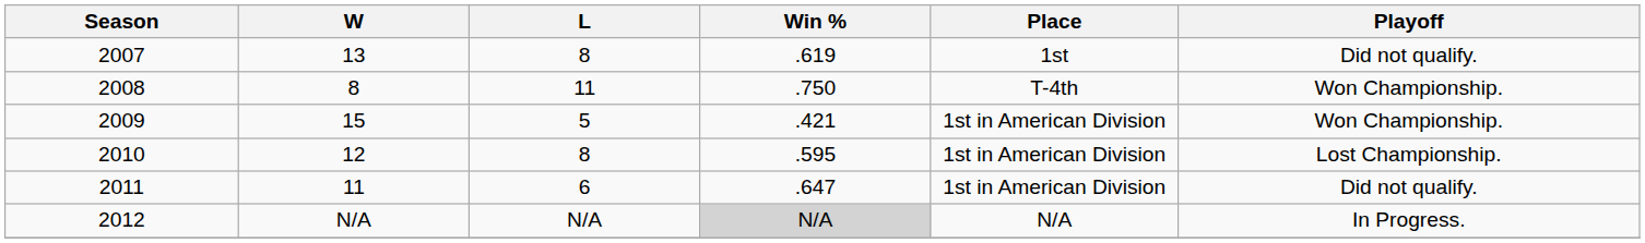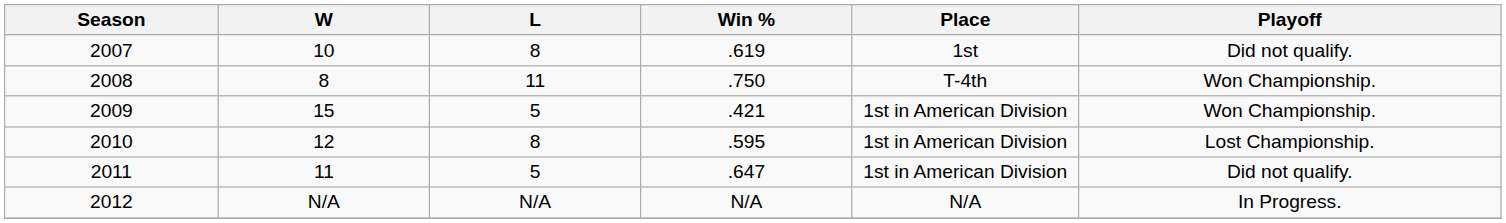 <table class="wikitable">
 <tr>
 <th bgcolor="#DDDDFF" width="5%">Season</th>
 <th bgcolor="#DDDDFF" width="5%">W</th>
 <th bgcolor="#DDDDFF" width="5%">L</th>
 <th bgcolor="#DDDDFF" width="5%">Win %</th>
 <th bgcolor="#DDDDFF" width="5%">Place</th>
 <th bgcolor="#DDDDFF" width="10%">Playoff</th>
 </tr>
 <tr align=center>
 <td>2007</td>
-<td>13</td>
+<td>10</td>
 <td>8</td>
 <td>.619</td>
 <td>1st</td>
 <td>Did not qualify.</td>
 </tr>
 <tr align=center>
 <td>2008</td>
 <td>8</td>
 <td>11</td>
 <td>.750</td>
 <td>T-4th</td>
 <td>Won Championship.</td>
 </tr>
 <tr align=center>
 <td>2009</td>
 <td>15</td>
 <td>5</td>
 <td>.421</td>
 <td>1st in American Division</td>
 <td>Won Championship.</td>
 </tr>
 <tr align=center>
 <td>2010</td>
 <td>12</td>
 <td>8</td>
 <td>.595</td>
 <td>1st in American Division</td>
 <td>Lost Championship.</td>
 </tr>
 <tr align=center>
 <td>2011</td>
 <td>11</td>
-<td>6</td>
+<td>5</td>
 <td>.647</td>
 <td>1st in American Division</td>
 <td>Did not qualify.</td>
 </tr>
 <tr align=center>
 <td>2012</td>
 <td>N/A</td>
 <td>N/A</td>
-<td style="background: lightgrey;">N/A</td>
+<td>N/A</td>
 <td>N/A</td>
 <td>In Progress.</td>
 </tr>
 <tr>
 </tr>
 </table>
